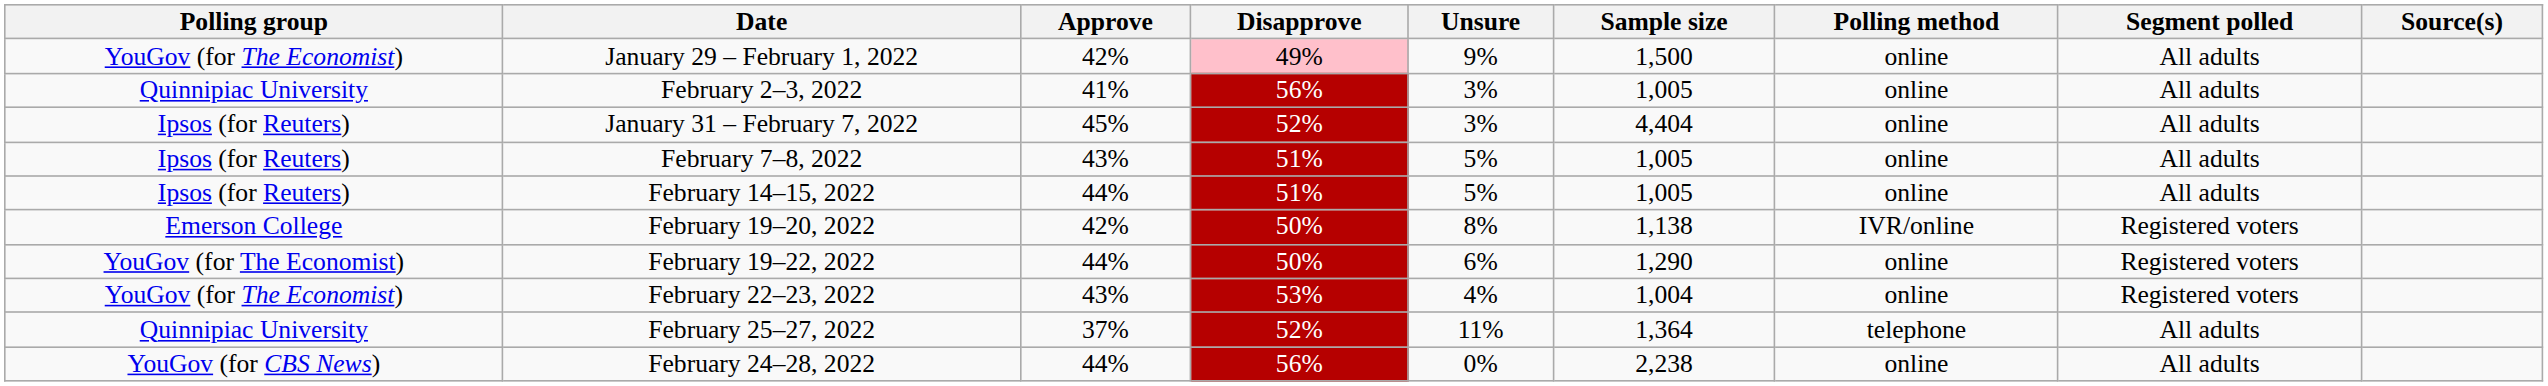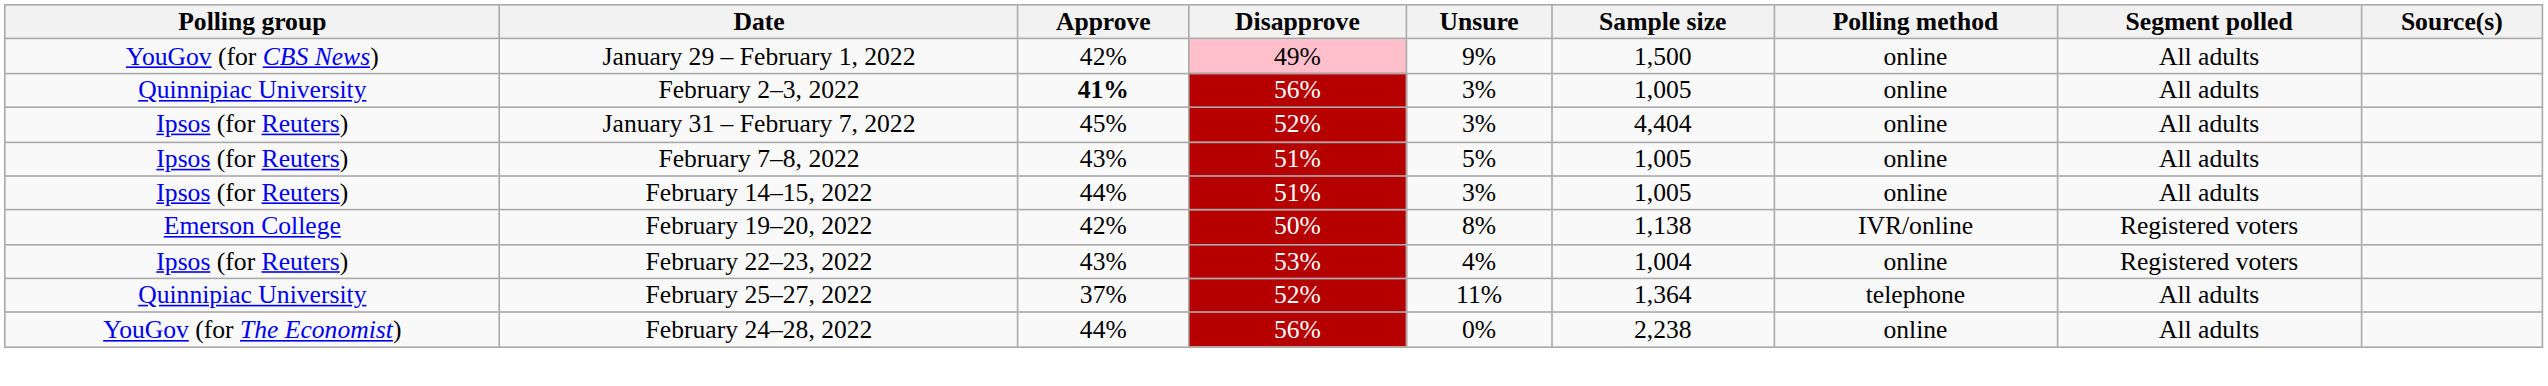 <table class="wikitable sortable" style="text-align:center;line-height:14px;width: 80%;">
 <tr>
 <th class="unsortable">Polling group</th>
 <th>Date</th>
 <th>Approve</th>
 <th>Disapprove</th>
 <th>Unsure</th>
 <th>Sample size</th>
 <th>Polling method</th>
 <th class="unsortable">Segment polled</th>
 <th class="unsortable">Source(s)</th>
 </tr>
 <tr>
-<td><a href='#'>YouGov</a> (for <em><a href='#'>The Economist</a></em>)</td>
+<td><a href='#'>YouGov</a> (for <em><a href='#'>CBS News</a></em>)</td>
 <td>January 29 – February 1, 2022</td>
 <td>42%</td>
 <td style="background: pink; color: black">49%</td>
 <td>9%</td>
 <td>1,500</td>
 <td>online</td>
 <td>All adults</td>
 <td></td>
 </tr>
 <tr>
 <td><a href='#'>Quinnipiac University</a></td>
 <td>February 2–3, 2022</td>
-<td>41%</td>
+<td><strong>41%</strong></td>
 <td style="background: #B60000; color: white">56%</td>
 <td>3%</td>
 <td>1,005</td>
 <td>online</td>
 <td>All adults</td>
 <td></td>
 </tr>
 <tr>
 <td><a href='#'>Ipsos</a> (for <a href='#'>Reuters</a>)</td>
 <td>January 31 – February 7, 2022</td>
 <td>45%</td>
 <td style="background: #B60000; color: white">52%</td>
 <td>3%</td>
 <td>4,404</td>
 <td>online</td>
 <td>All adults</td>
 <td></td>
 </tr>
 <tr>
 <td><a href='#'>Ipsos</a> (for <a href='#'>Reuters</a>)</td>
 <td>February 7–8, 2022</td>
 <td>43%</td>
 <td style="background: #B60000; color: white">51%</td>
 <td>5%</td>
 <td>1,005</td>
 <td>online</td>
 <td>All adults</td>
 <td></td>
 </tr>
 <tr>
 <td><a href='#'>Ipsos</a> (for <a href='#'>Reuters</a>)</td>
 <td>February 14–15, 2022</td>
 <td>44%</td>
 <td style="background: #B60000; color: white">51%</td>
-<td>5%</td>
+<td>3%</td>
 <td>1,005</td>
 <td>online</td>
 <td>All adults</td>
 <td></td>
 </tr>
 <tr>
 <td><a href='#'>Emerson College</a></td>
 <td>February 19–20, 2022</td>
 <td>42%</td>
 <td style="background: #B60000; color: white">50%</td>
 <td>8%</td>
 <td>1,138</td>
 <td>IVR/online</td>
 <td>Registered voters</td>
 <td></td>
 </tr>
 <tr>
-<td><a href='#'>YouGov</a> (for <a href='#'>The Economist</a>)</td>
-<td>February 19–22, 2022</td>
-<td>44%</td>
-<td style="background: #B60000; color: white">50%</td>
-<td>6%</td>
-<td>1,290</td>
-<td>online</td>
-<td>Registered voters</td>
-<td></td>
-</tr>
-<tr>
-<td><a href='#'>YouGov</a> (for <em><a href='#'>The Economist</a></em>)</td>
+<td><a href='#'>Ipsos</a> (for <a href='#'>Reuters</a>)</td>
 <td>February 22–23, 2022</td>
 <td>43%</td>
 <td style="background: #B60000; color: white">53%</td>
 <td>4%</td>
 <td>1,004</td>
 <td>online</td>
 <td>Registered voters</td>
 <td></td>
 </tr>
 <tr>
 <td><a href='#'>Quinnipiac University</a></td>
 <td>February 25–27, 2022</td>
 <td>37%</td>
 <td style="background: #B60000; color: white">52%</td>
 <td>11%</td>
 <td>1,364</td>
 <td>telephone</td>
 <td>All adults</td>
 <td></td>
 </tr>
 <tr>
-<td><a href='#'>YouGov</a> (for <em><a href='#'>CBS News</a></em>)</td>
+<td><a href='#'>YouGov</a> (for <em><a href='#'>The Economist</a></em>)</td>
 <td>February 24–28, 2022</td>
 <td>44%</td>
 <td style="background: #B60000; color: white">56%</td>
 <td>0%</td>
 <td>2,238</td>
 <td>online</td>
 <td>All adults</td>
 <td></td>
 </tr>
 </table>
